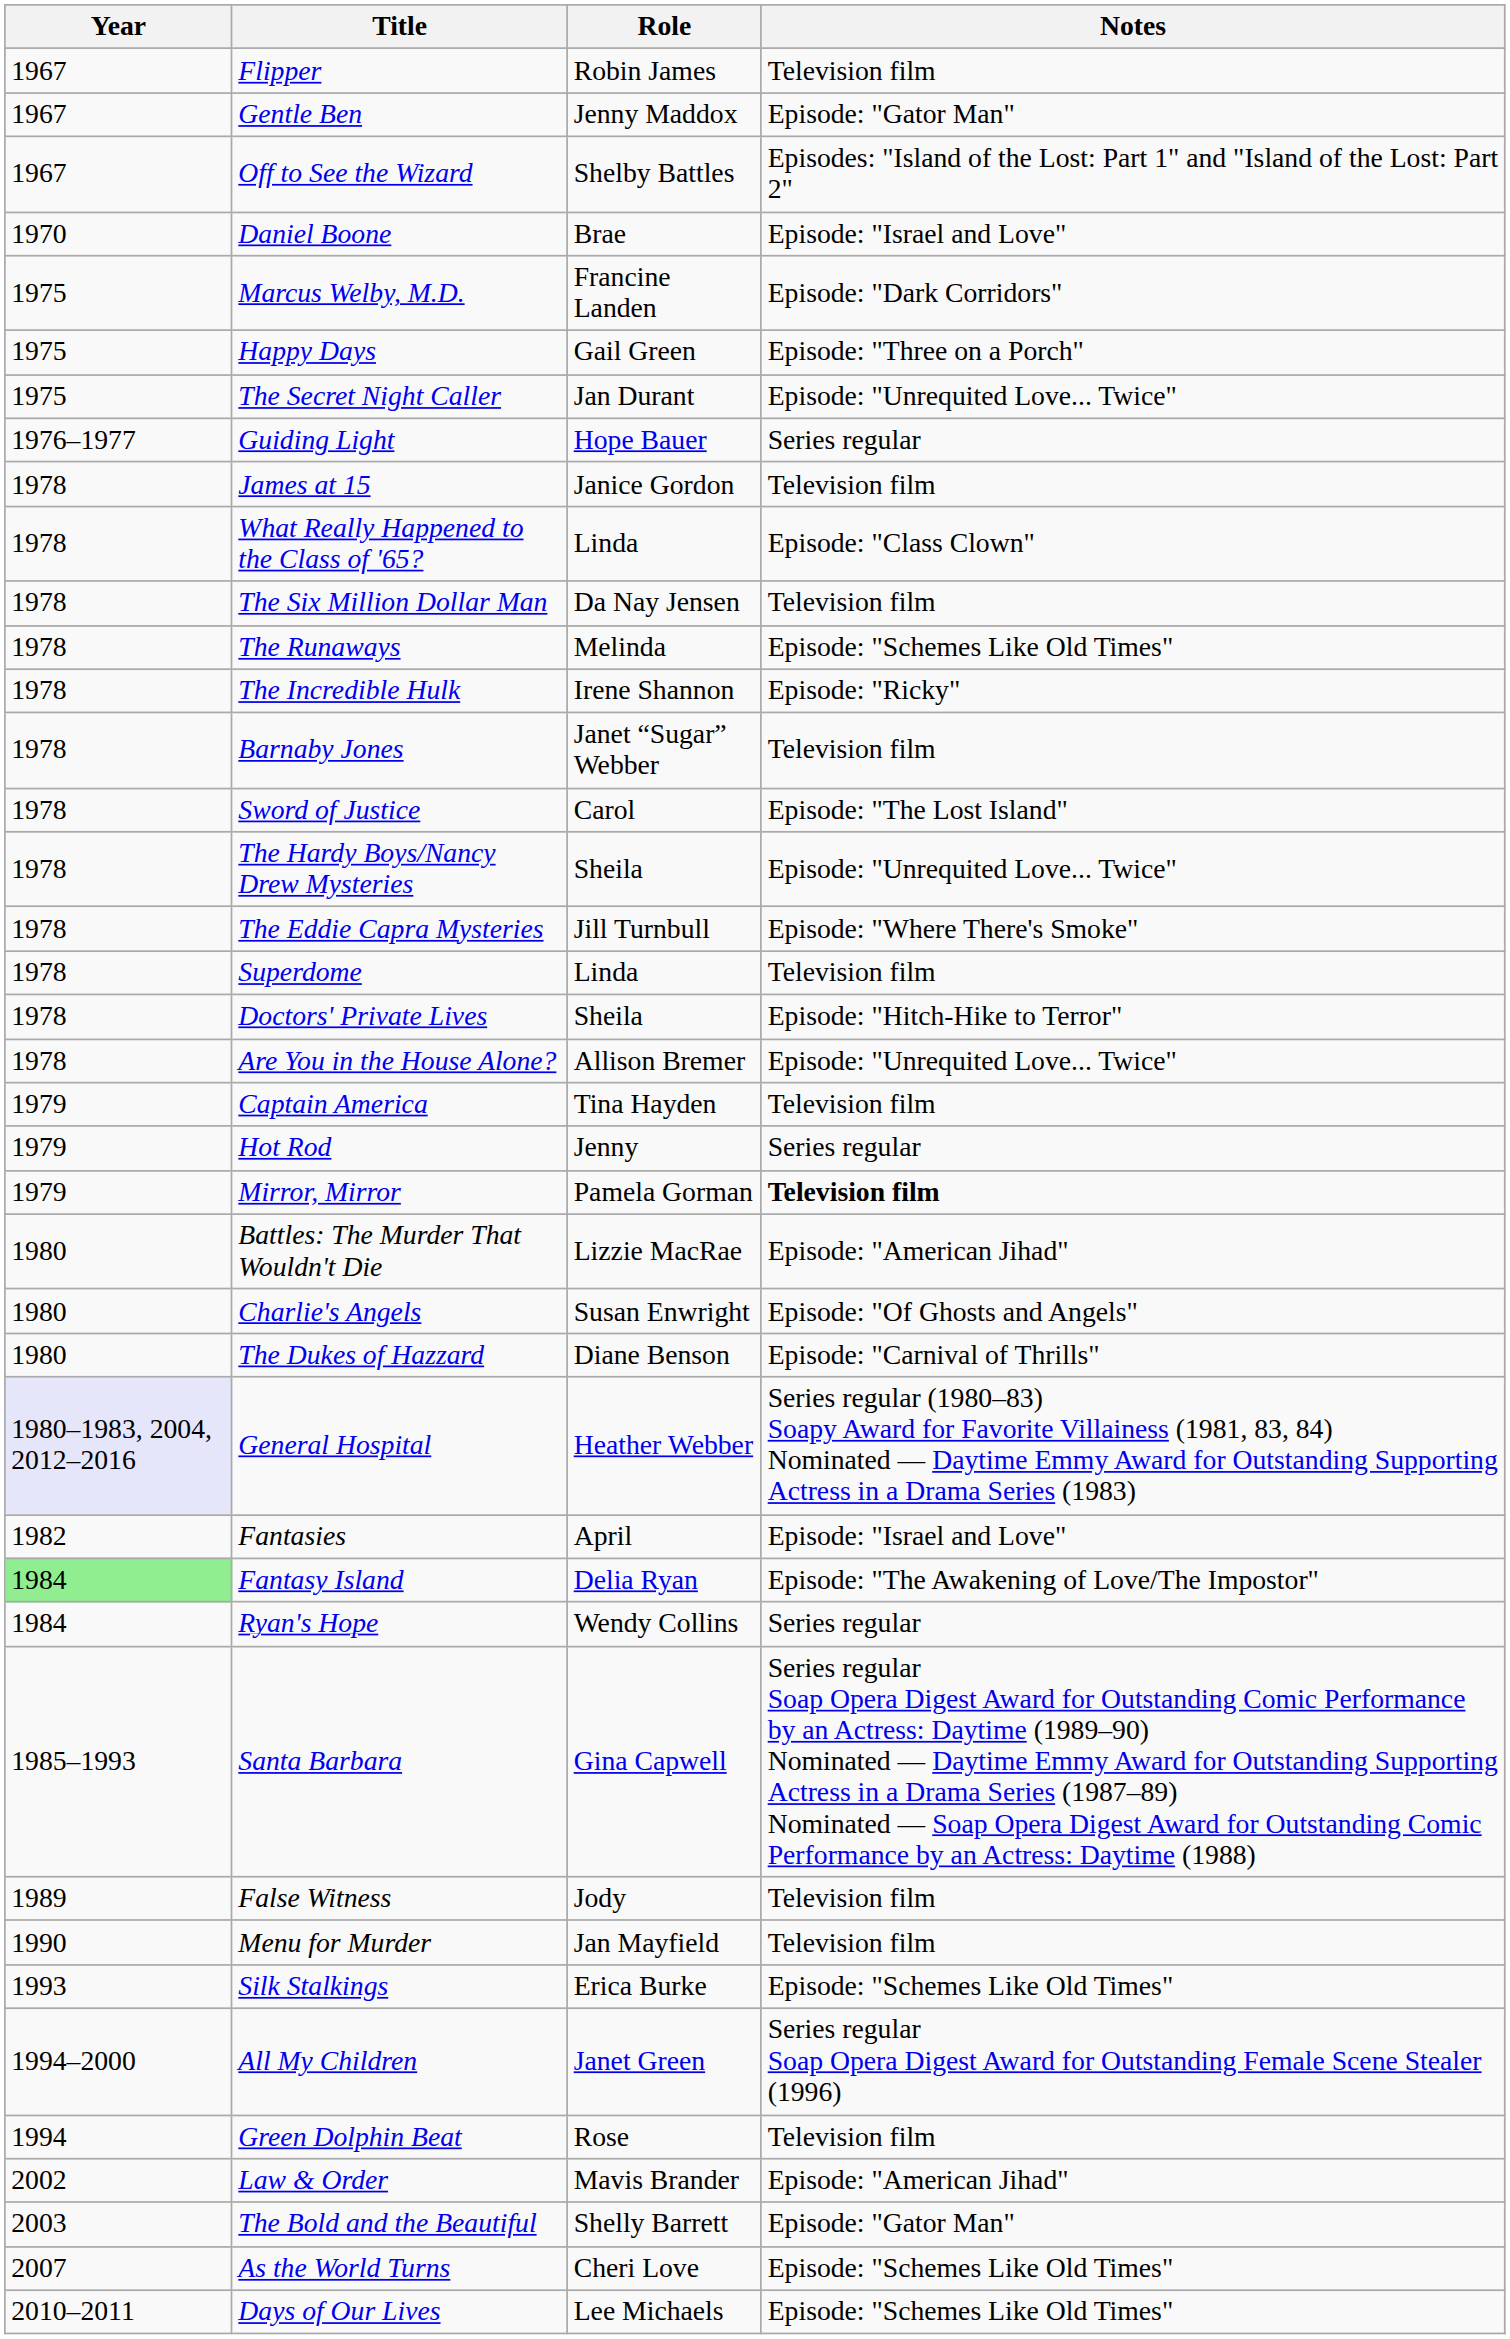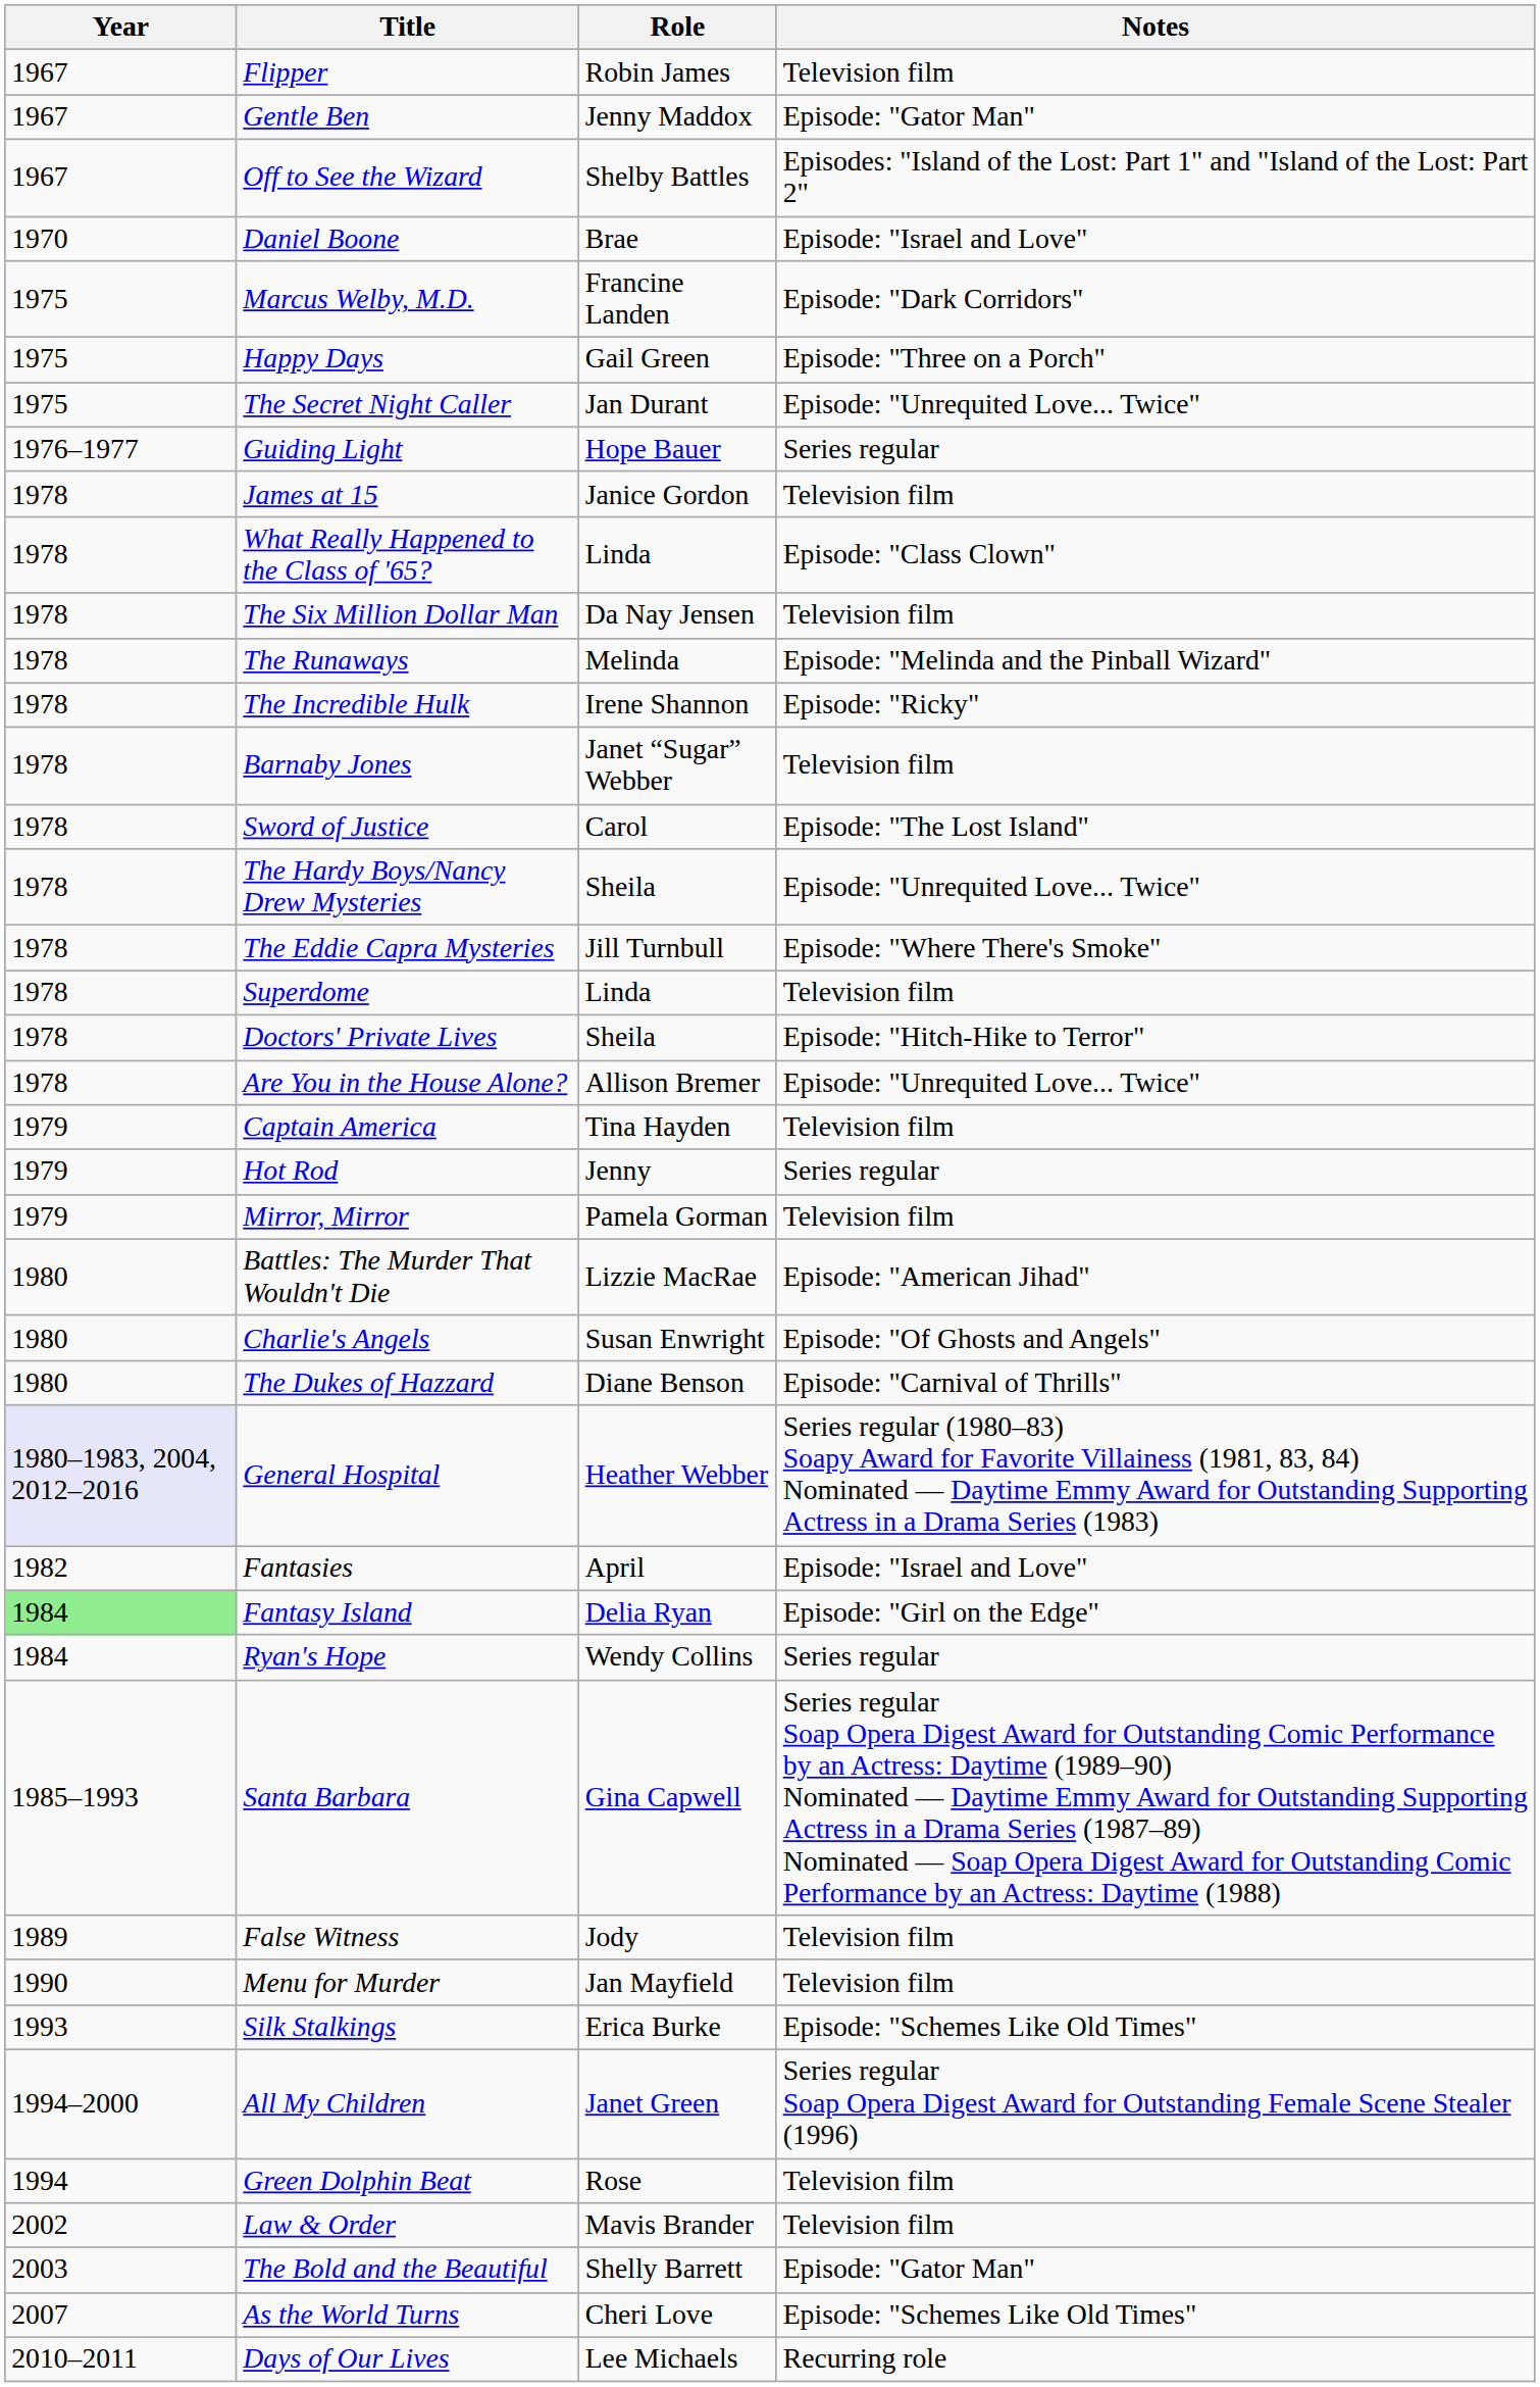 <table class="wikitable sortable">
 <tr>
 <th>Year</th>
 <th>Title</th>
 <th>Role</th>
 <th class="unsortable">Notes</th>
 </tr>
 <tr>
 <td>1967</td>
 <td><em><a href='#'>Flipper</a></em></td>
 <td>Robin James</td>
 <td>Television film</td>
 </tr>
 <tr>
 <td>1967</td>
 <td><em><a href='#'>Gentle Ben</a></em></td>
 <td>Jenny Maddox</td>
 <td>Episode: "Gator Man"</td>
 </tr>
 <tr>
 <td>1967</td>
 <td><em><a href='#'>Off to See the Wizard</a></em></td>
 <td>Shelby Battles</td>
 <td>Episodes: "Island of the Lost: Part 1" and "Island of the Lost: Part 2"</td>
 </tr>
 <tr>
 <td>1970</td>
 <td><em><a href='#'>Daniel Boone</a></em></td>
 <td>Brae</td>
 <td>Episode: "Israel and Love"</td>
 </tr>
 <tr>
 <td>1975</td>
 <td><em><a href='#'>Marcus Welby, M.D.</a></em></td>
 <td>Francine Landen</td>
 <td>Episode: "Dark Corridors"</td>
 </tr>
 <tr>
 <td>1975</td>
 <td><em><a href='#'>Happy Days</a></em></td>
 <td>Gail Green</td>
 <td>Episode: "Three on a Porch"</td>
 </tr>
 <tr>
 <td>1975</td>
 <td><em><a href='#'>The Secret Night Caller</a></em></td>
 <td>Jan Durant</td>
 <td>Episode: "Unrequited Love... Twice"</td>
 </tr>
 <tr>
 <td>1976–1977</td>
 <td><em><a href='#'>Guiding Light</a></em></td>
 <td><a href='#'>Hope Bauer</a></td>
 <td>Series regular</td>
 </tr>
 <tr>
 <td>1978</td>
 <td><em><a href='#'>James at 15</a></em></td>
 <td>Janice Gordon</td>
 <td>Television film</td>
 </tr>
 <tr>
 <td>1978</td>
 <td><em><a href='#'>What Really Happened to the Class of '65?</a></em></td>
 <td>Linda</td>
 <td>Episode: "Class Clown"</td>
 </tr>
 <tr>
 <td>1978</td>
 <td><em><a href='#'>The Six Million Dollar Man</a></em></td>
 <td>Da Nay Jensen</td>
 <td>Television film</td>
 </tr>
 <tr>
 <td>1978</td>
 <td><em><a href='#'>The Runaways</a></em></td>
 <td>Melinda</td>
-<td>Episode: "Schemes Like Old Times"</td>
+<td>Episode: "Melinda and the Pinball Wizard"</td>
 </tr>
 <tr>
 <td>1978</td>
 <td><em><a href='#'>The Incredible Hulk</a></em></td>
 <td>Irene Shannon</td>
 <td>Episode: "Ricky"</td>
 </tr>
 <tr>
 <td>1978</td>
 <td><em><a href='#'>Barnaby Jones</a></em></td>
 <td>Janet “Sugar” Webber</td>
 <td>Television film</td>
 </tr>
 <tr>
 <td>1978</td>
 <td><em><a href='#'>Sword of Justice</a></em></td>
 <td>Carol</td>
 <td>Episode: "The Lost Island"</td>
 </tr>
 <tr>
 <td>1978</td>
 <td><em><a href='#'>The Hardy Boys/Nancy Drew Mysteries</a></em></td>
 <td>Sheila</td>
 <td>Episode: "Unrequited Love... Twice"</td>
 </tr>
 <tr>
 <td>1978</td>
 <td><em><a href='#'>The Eddie Capra Mysteries</a></em></td>
 <td>Jill Turnbull</td>
 <td>Episode: "Where There's Smoke"</td>
 </tr>
 <tr>
 <td>1978</td>
 <td><em><a href='#'>Superdome</a></em></td>
 <td>Linda</td>
 <td>Television film</td>
 </tr>
 <tr>
 <td>1978</td>
 <td><em><a href='#'>Doctors' Private Lives</a></em></td>
 <td>Sheila</td>
 <td>Episode: "Hitch-Hike to Terror"</td>
 </tr>
 <tr>
 <td>1978</td>
 <td><em><a href='#'>Are You in the House Alone?</a></em></td>
 <td>Allison Bremer</td>
 <td>Episode: "Unrequited Love... Twice"</td>
 </tr>
 <tr>
 <td>1979</td>
 <td><em><a href='#'>Captain America</a></em></td>
 <td>Tina Hayden</td>
 <td>Television film</td>
 </tr>
 <tr>
 <td>1979</td>
 <td><em><a href='#'>Hot Rod</a></em></td>
 <td>Jenny</td>
 <td>Series regular</td>
 </tr>
 <tr>
 <td>1979</td>
 <td><em><a href='#'>Mirror, Mirror</a></em></td>
 <td>Pamela Gorman</td>
-<td><strong>Television film</strong></td>
+<td>Television film</td>
 </tr>
 <tr>
 <td>1980</td>
 <td><em>Battles: The Murder That Wouldn't Die</em></td>
 <td>Lizzie MacRae</td>
 <td>Episode: "American Jihad"</td>
 </tr>
 <tr>
 <td>1980</td>
 <td><em><a href='#'>Charlie's Angels</a></em></td>
 <td>Susan Enwright</td>
 <td>Episode: "Of Ghosts and Angels"</td>
 </tr>
 <tr>
 <td>1980</td>
 <td><em><a href='#'>The Dukes of Hazzard</a></em></td>
 <td>Diane Benson</td>
 <td>Episode: "Carnival of Thrills"</td>
 </tr>
 <tr>
 <td style="background: lavender;">1980–1983, 2004, 2012–2016</td>
 <td><em><a href='#'>General Hospital</a></em></td>
 <td><a href='#'>Heather Webber</a></td>
 <td>Series regular (1980–83)<br><a href='#'>Soapy Award for Favorite Villainess</a> (1981, 83, 84)<br>Nominated — <a href='#'>Daytime Emmy Award for Outstanding Supporting Actress in a Drama Series</a> (1983)</td>
 </tr>
 <tr>
 <td>1982</td>
 <td><em>Fantasies</em></td>
 <td>April</td>
 <td>Episode: "Israel and Love"</td>
 </tr>
 <tr>
 <td style="background: lightgreen;">1984</td>
 <td><em><a href='#'>Fantasy Island</a></em></td>
 <td><a href='#'>Delia Ryan</a></td>
-<td>Episode: "The Awakening of Love/The Impostor"</td>
+<td>Episode: "Girl on the Edge"</td>
 </tr>
 <tr>
 <td>1984</td>
 <td><em><a href='#'>Ryan's Hope</a></em></td>
 <td>Wendy Collins</td>
 <td>Series regular</td>
 </tr>
 <tr>
 <td>1985–1993</td>
 <td><em><a href='#'>Santa Barbara</a></em></td>
 <td><a href='#'>Gina Capwell</a></td>
 <td>Series regular<br><a href='#'>Soap Opera Digest Award for Outstanding Comic Performance by an Actress: Daytime</a> (1989–90)<br>Nominated — <a href='#'>Daytime Emmy Award for Outstanding Supporting Actress in a Drama Series</a> (1987–89)<br>Nominated — <a href='#'>Soap Opera Digest Award for Outstanding Comic Performance by an Actress: Daytime</a> (1988)</td>
 </tr>
 <tr>
 <td>1989</td>
 <td><em>False Witness</em></td>
 <td>Jody</td>
 <td>Television film</td>
 </tr>
 <tr>
 <td>1990</td>
 <td><em>Menu for Murder</em></td>
 <td>Jan Mayfield</td>
 <td>Television film</td>
 </tr>
 <tr>
 <td>1993</td>
 <td><em><a href='#'>Silk Stalkings</a></em></td>
 <td>Erica Burke</td>
 <td>Episode: "Schemes Like Old Times"</td>
 </tr>
 <tr>
 <td>1994–2000</td>
 <td><em><a href='#'>All My Children</a> </em></td>
 <td><a href='#'>Janet Green</a></td>
 <td>Series regular<br><a href='#'>Soap Opera Digest Award for Outstanding Female Scene Stealer</a> (1996)</td>
 </tr>
 <tr>
 <td>1994</td>
 <td><em><a href='#'>Green Dolphin Beat</a></em></td>
 <td>Rose</td>
 <td>Television film</td>
 </tr>
 <tr>
 <td>2002</td>
 <td><em><a href='#'>Law & Order</a></em></td>
 <td>Mavis Brander</td>
-<td>Episode: "American Jihad"</td>
+<td>Television film</td>
 </tr>
 <tr>
 <td>2003</td>
 <td><em><a href='#'>The Bold and the Beautiful</a></em></td>
 <td>Shelly Barrett</td>
 <td>Episode: "Gator Man"</td>
 </tr>
 <tr>
 <td>2007</td>
 <td><em><a href='#'>As the World Turns</a></em></td>
 <td>Cheri Love</td>
 <td>Episode: "Schemes Like Old Times"</td>
 </tr>
 <tr>
 <td>2010–2011</td>
 <td><em><a href='#'>Days of Our Lives</a></em></td>
 <td>Lee Michaels</td>
-<td>Episode: "Schemes Like Old Times"</td>
+<td>Recurring role</td>
 </tr>
 </table>
